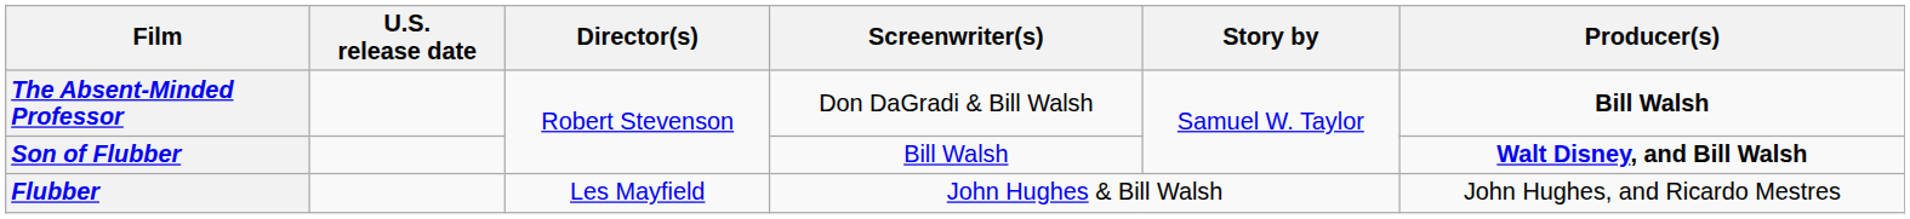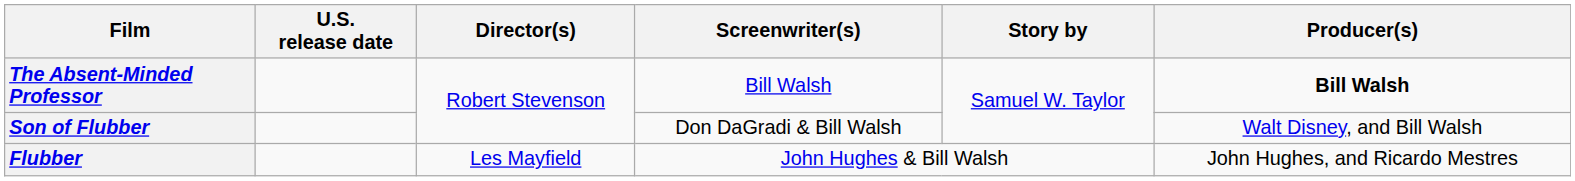 <table class="wikitable plainrowheaders" style="text-align:center" width=100%>
 <tr>
 <th scope="col" style="width:16%;">Film</th>
 <th scope="col">U.S. <br>release date</th>
 <th scope="col">Director(s)</th>
 <th scope="col">Screenwriter(s)</th>
 <th scope="col">Story by</th>
 <th scope="col">Producer(s)</th>
 </tr>
 <tr>
 <th scope="row" style="text-align:left"><em><a href='#'>The Absent-Minded Professor</a></em></th>
 <td style="text-align:center"></td>
 <td rowspan="2"><a href='#'>Robert Stevenson</a></td>
-<td>Don DaGradi & Bill Walsh</td>
+<td><a href='#'>Bill Walsh</a></td>
 <td rowspan="2"><a href='#'>Samuel W. Taylor</a></td>
 <td><strong>Bill Walsh</strong></td>
 </tr>
 <tr>
 <th scope="row" style="text-align:left"><em><a href='#'>Son of Flubber</a></em></th>
 <td style="text-align:center"></td>
-<td><a href='#'>Bill Walsh</a></td>
-<td><strong><a href='#'>Walt Disney</a>, and Bill Walsh</strong></td>
+<td>Don DaGradi & Bill Walsh</td>
+<td><a href='#'>Walt Disney</a>, and Bill Walsh</td>
 </tr>
 <tr>
 <th scope="row" style="text-align:left"><em><a href='#'>Flubber</a></em></th>
 <td style="text-align:center"></td>
 <td><a href='#'>Les Mayfield</a></td>
 <td colspan="2"><a href='#'>John Hughes</a> & Bill Walsh</td>
 <td>John Hughes, and Ricardo Mestres</td>
 </tr>
 </table>
